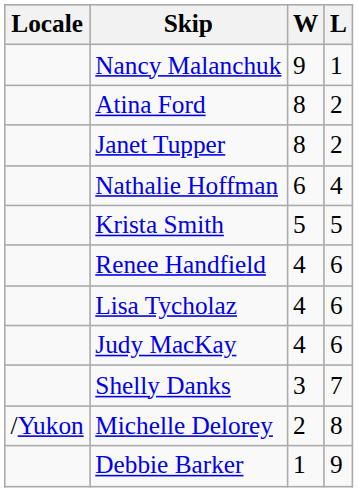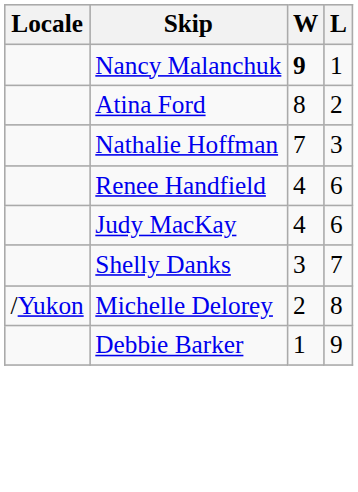 <table class="wikitable" border="1">
 <tr>
 <th>Locale</th>
 <th>Skip</th>
 <th>W</th>
 <th>L</th>
 </tr>
 <tr>
 <td></td>
 <td><a href='#'>Nancy Malanchuk</a></td>
-<td>9</td>
+<td><strong>9</strong></td>
 <td>1</td>
 </tr>
 <tr>
 <td></td>
 <td><a href='#'>Atina Ford</a></td>
 <td>8</td>
 <td>2</td>
 </tr>
 <tr>
 <td></td>
-<td><a href='#'>Janet Tupper</a></td>
-<td>8</td>
-<td>2</td>
-</tr>
-<tr>
-<td></td>
 <td><a href='#'>Nathalie Hoffman</a></td>
-<td>6</td>
-<td>4</td>
-</tr>
-<tr>
-<td></td>
-<td><a href='#'>Krista Smith</a></td>
-<td>5</td>
-<td>5</td>
+<td>7</td>
+<td>3</td>
 </tr>
 <tr>
 <td></td>
 <td><a href='#'>Renee Handfield</a></td>
-<td>4</td>
-<td>6</td>
-</tr>
-<tr>
-<td></td>
-<td><a href='#'>Lisa Tycholaz</a></td>
 <td>4</td>
 <td>6</td>
 </tr>
 <tr>
 <td></td>
 <td><a href='#'>Judy MacKay</a></td>
 <td>4</td>
 <td>6</td>
 </tr>
 <tr>
 <td></td>
 <td><a href='#'>Shelly Danks</a></td>
 <td>3</td>
 <td>7</td>
 </tr>
 <tr>
 <td>/<a href='#'>Yukon</a></td>
 <td><a href='#'>Michelle Delorey</a></td>
 <td>2</td>
 <td>8</td>
 </tr>
 <tr>
 <td></td>
 <td><a href='#'>Debbie Barker</a></td>
 <td>1</td>
 <td>9</td>
 </tr>
 </table>
